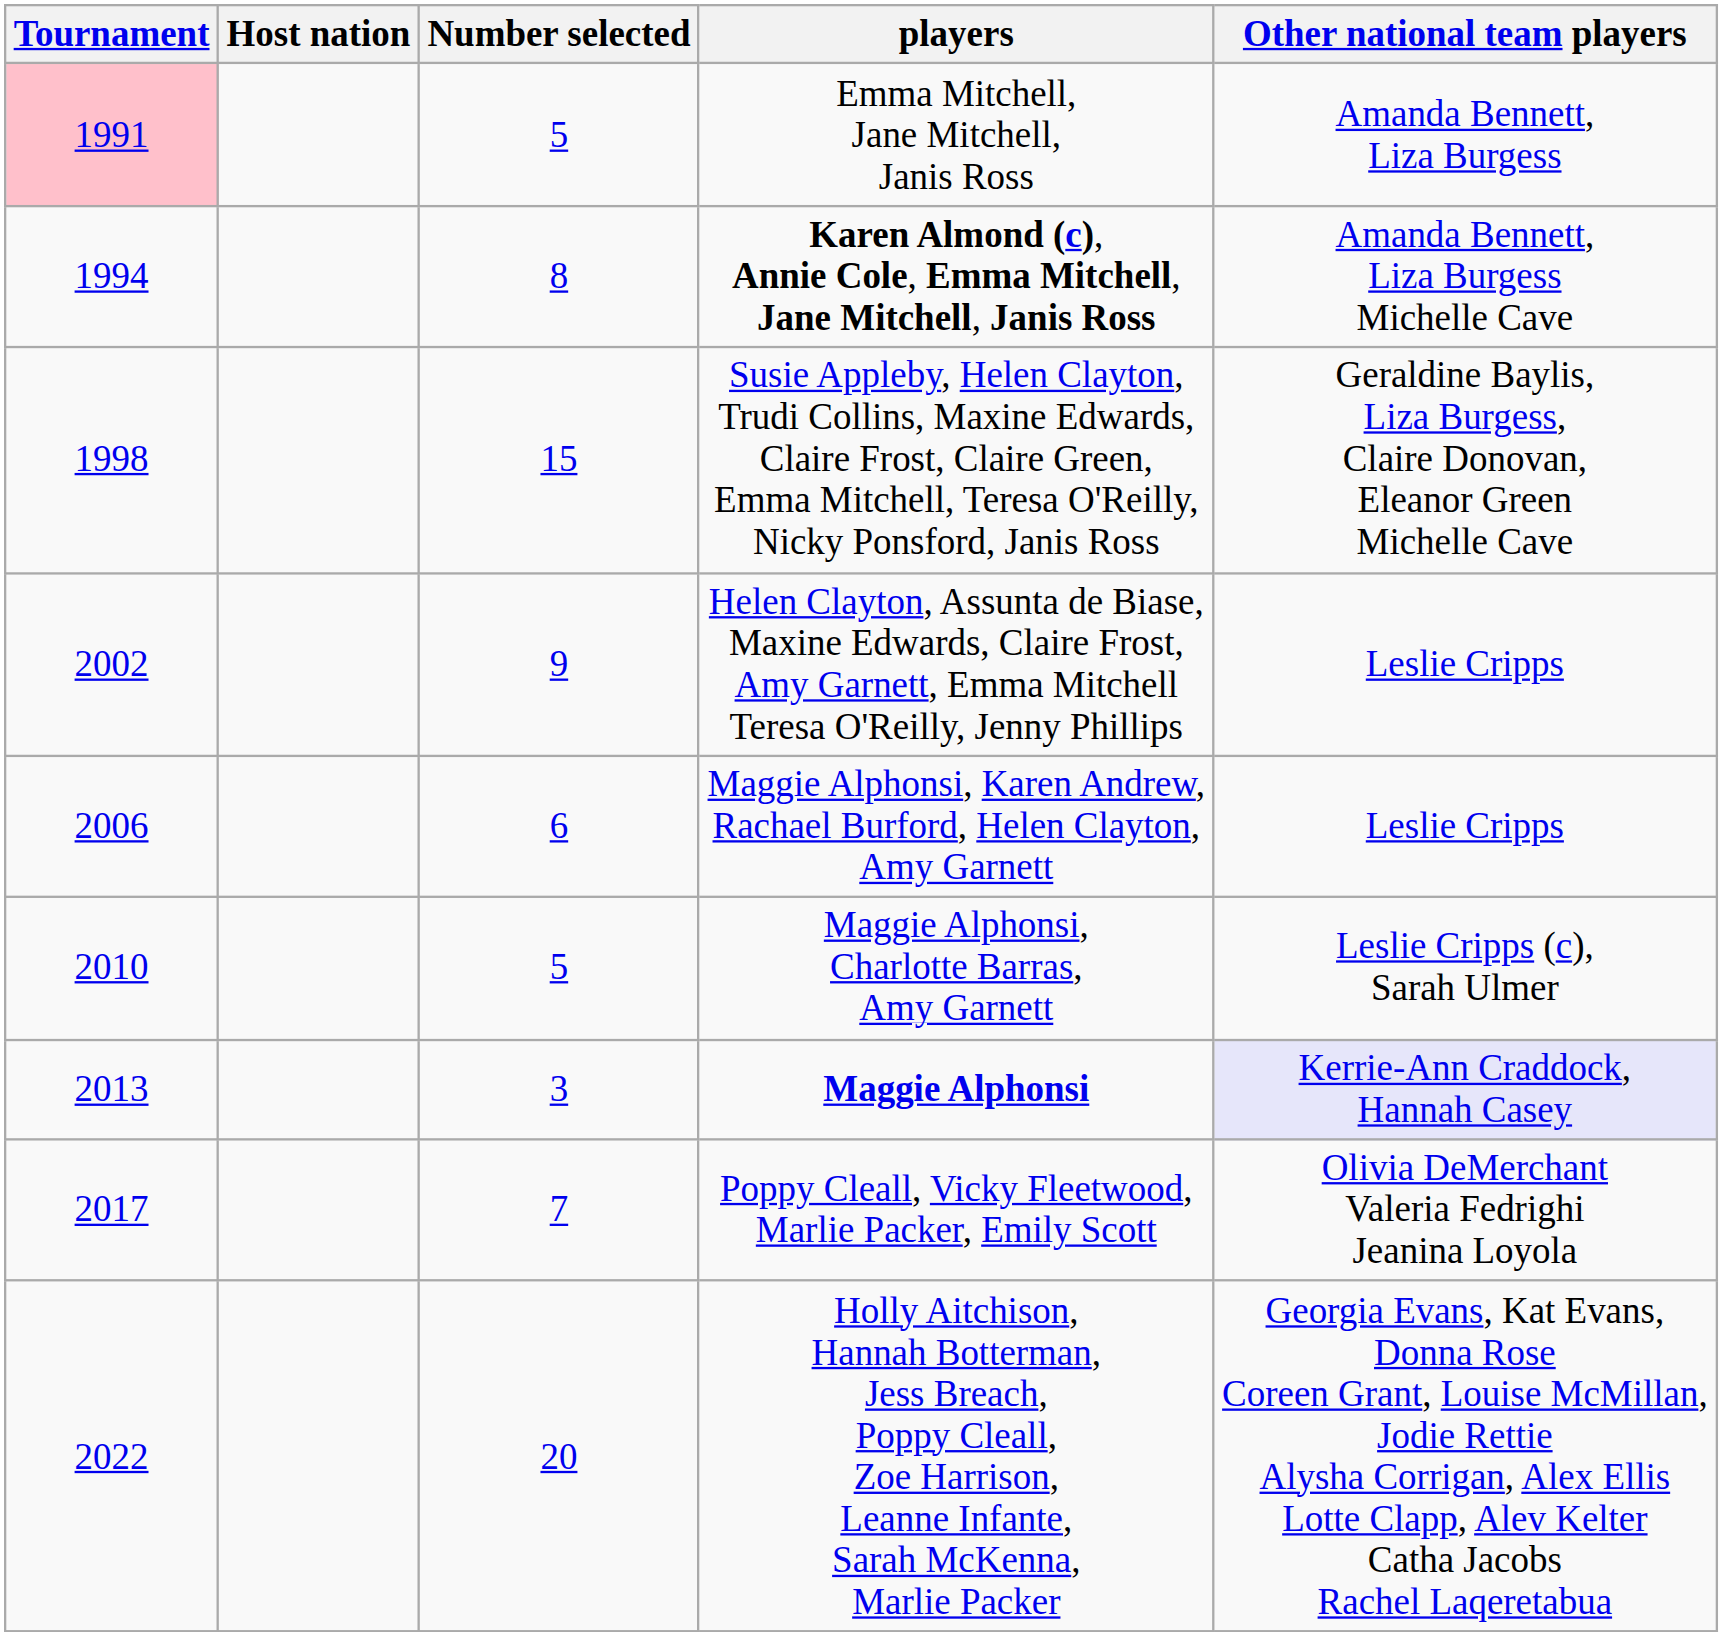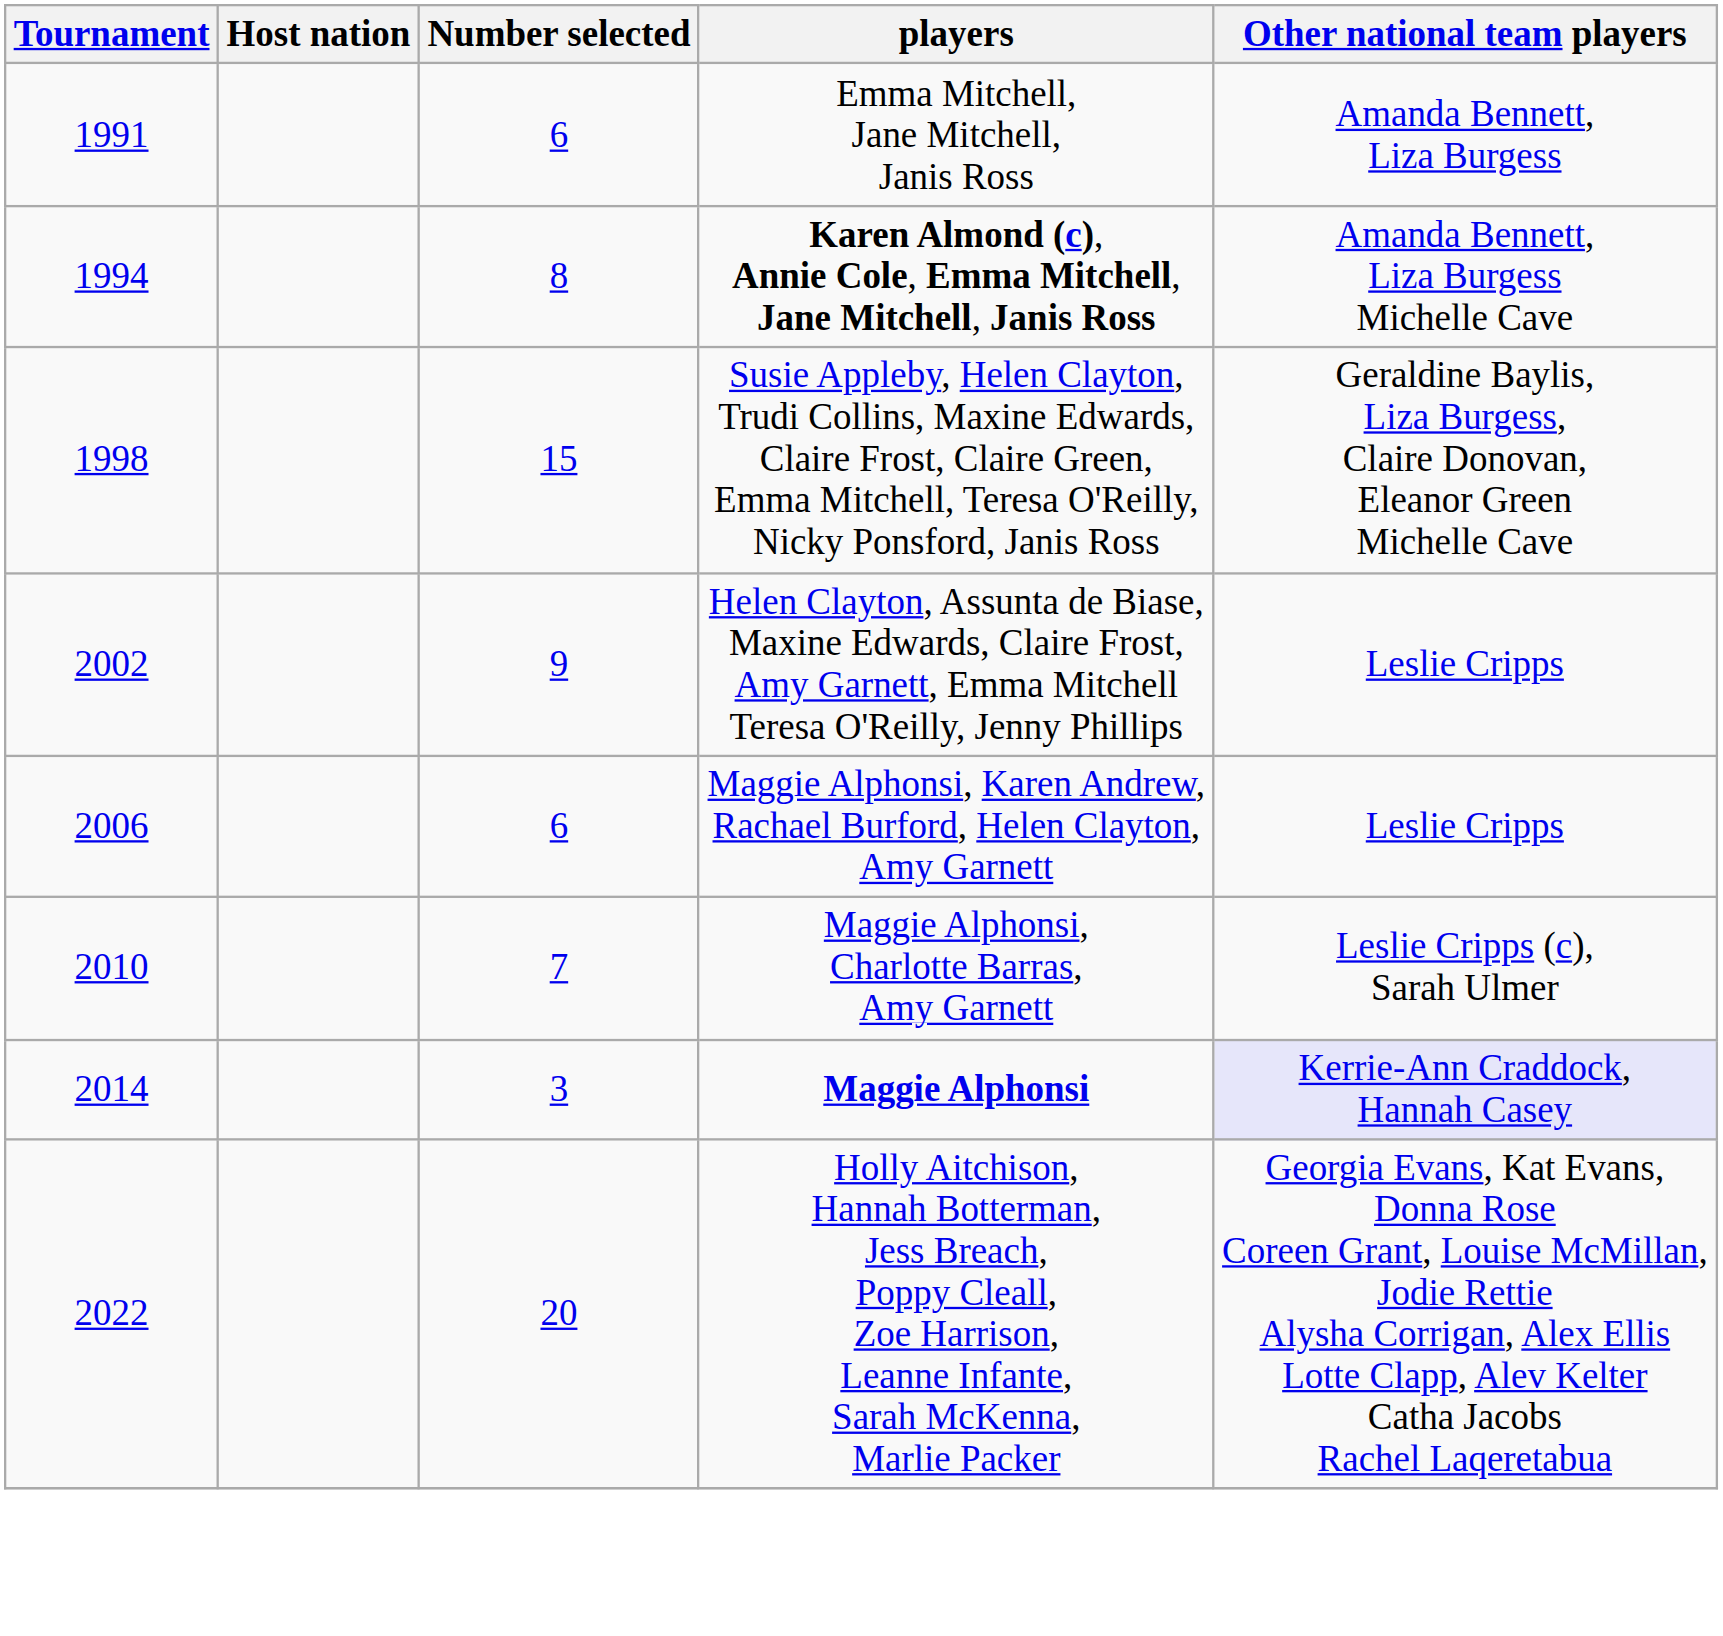 <table class="wikitable sortable sticky-header" style="text-align:center">
 <tr>
 <th><a href='#'>Tournament</a></th>
 <th>Host nation</th>
 <th>Number selected</th>
 <th> players</th>
 <th><a href='#'>Other national team</a> players</th>
 </tr>
 <tr>
-<td style="background: pink;"><a href='#'>1991</a></td>
+<td><a href='#'>1991</a></td>
 <td></td>
-<td><a href='#'>5</a></td>
+<td><a href='#'>6</a></td>
 <td>Emma Mitchell,<br>Jane Mitchell,<br>Janis Ross</td>
 <td><a href='#'>Amanda Bennett</a>,<br><a href='#'>Liza Burgess</a> </td>
 </tr>
 <tr>
 <td><a href='#'>1994</a></td>
 <td></td>
 <td><a href='#'>8</a></td>
 <td><strong>Karen Almond (<a href='#'>c</a>)</strong>,<br><strong>Annie Cole</strong>, <strong>Emma Mitchell</strong>,<br><strong>Jane Mitchell</strong>, <strong>Janis Ross</strong></td>
 <td><a href='#'>Amanda Bennett</a>,<br><a href='#'>Liza Burgess</a> <br>Michelle Cave </td>
 </tr>
 <tr>
 <td><a href='#'>1998</a></td>
 <td></td>
 <td><a href='#'>15</a></td>
 <td><a href='#'>Susie Appleby</a>, <a href='#'>Helen Clayton</a>,<br>Trudi Collins, Maxine Edwards,<br>Claire Frost, Claire Green,<br>Emma Mitchell, Teresa O'Reilly,<br>Nicky Ponsford, Janis Ross</td>
 <td>Geraldine Baylis,<br><a href='#'>Liza Burgess</a>,<br>Claire Donovan,<br>Eleanor Green <br>Michelle Cave </td>
 </tr>
 <tr>
 <td><a href='#'>2002</a></td>
 <td></td>
 <td><a href='#'>9</a></td>
 <td><a href='#'>Helen Clayton</a>, Assunta de Biase,<br>Maxine Edwards, Claire Frost,<br><a href='#'>Amy Garnett</a>, Emma Mitchell<br>Teresa O'Reilly, Jenny Phillips</td>
 <td><a href='#'>Leslie Cripps</a> </td>
 </tr>
 <tr>
 <td><a href='#'>2006</a></td>
 <td></td>
 <td><a href='#'>6</a></td>
 <td><a href='#'>Maggie Alphonsi</a>, <a href='#'>Karen Andrew</a>,<br><a href='#'>Rachael Burford</a>, <a href='#'>Helen Clayton</a>,<br><a href='#'>Amy Garnett</a></td>
 <td><a href='#'>Leslie Cripps</a> </td>
 </tr>
 <tr>
 <td><a href='#'>2010</a></td>
 <td></td>
-<td><a href='#'>5</a></td>
+<td><a href='#'>7</a></td>
 <td><a href='#'>Maggie Alphonsi</a>,<br><a href='#'>Charlotte Barras</a>,<br><a href='#'>Amy Garnett</a></td>
 <td><a href='#'>Leslie Cripps</a> (<a href='#'>c</a>),<br>Sarah Ulmer </td>
 </tr>
 <tr>
-<td><a href='#'>2013</a></td>
+<td><a href='#'>2014</a></td>
 <td></td>
 <td><a href='#'>3</a></td>
 <td><strong><a href='#'>Maggie Alphonsi</a></strong></td>
 <td style="background: lavender;"><a href='#'>Kerrie-Ann Craddock</a>,<br><a href='#'>Hannah Casey</a> </td>
-</tr>
-<tr>
-<td><a href='#'>2017</a></td>
-<td></td>
-<td><a href='#'>7</a></td>
-<td><a href='#'>Poppy Cleall</a>, <a href='#'>Vicky Fleetwood</a>,<br><a href='#'>Marlie Packer</a>, <a href='#'>Emily Scott</a></td>
-<td><a href='#'>Olivia DeMerchant</a> <br>Valeria Fedrighi <br>Jeanina Loyola </td>
 </tr>
 <tr>
 <td><a href='#'>2022</a></td>
 <td></td>
 <td><a href='#'>20</a></td>
 <td><a href='#'>Holly Aitchison</a>,<br><a href='#'>Hannah Botterman</a>,<br><a href='#'>Jess Breach</a>,<br><a href='#'>Poppy Cleall</a>,<br><a href='#'>Zoe Harrison</a>,<br><a href='#'>Leanne Infante</a>,<br><a href='#'>Sarah McKenna</a>,<br><a href='#'>Marlie Packer</a></td>
 <td><a href='#'>Georgia Evans</a>, Kat Evans,<br><a href='#'>Donna Rose</a> <br><a href='#'>Coreen Grant</a>, <a href='#'>Louise McMillan</a>,<br><a href='#'>Jodie Rettie</a> <br><a href='#'>Alysha Corrigan</a>, <a href='#'>Alex Ellis</a> <br><a href='#'>Lotte Clapp</a>, <a href='#'>Alev Kelter</a> <br>Catha Jacobs <br><a href='#'>Rachel Laqeretabua</a> </td>
 </tr>
 <tr>
 </tr>
 </table>
